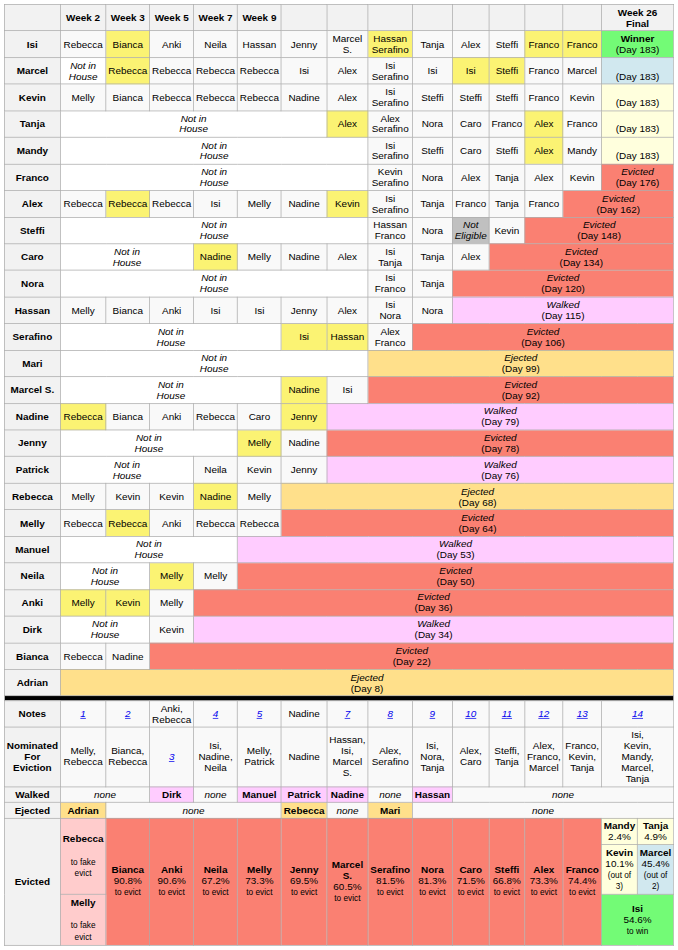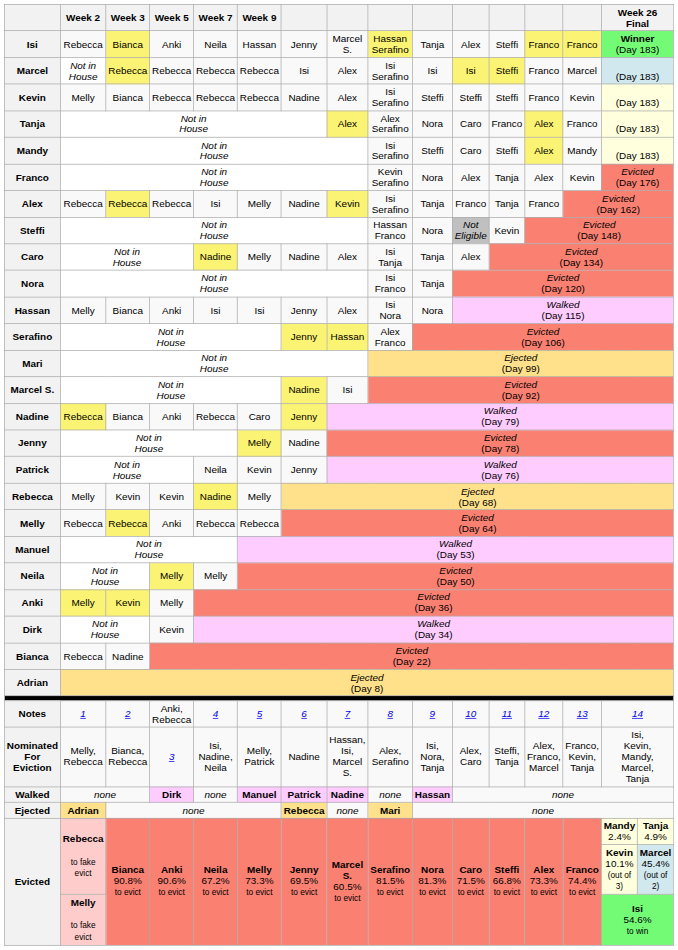 <table class="wikitable" style="text-align:center; font-size:85%; width:100%; line-height:15px;">
 <tr>
 <th style="width:5%"></th>
 <th style="width:5%">Week 2</th>
 <th style="width:5%">Week 3</th>
 <th style="width:5%">Week 5</th>
 <th style="width:5%">Week 7</th>
 <th style="width:5%">Week 9</th>
 <th style="width:5%"></th>
 <th style="width:5%"></th>
 <th style="width:5%"></th>
 <th style="width:5%"></th>
 <th style="width:5%"></th>
 <th style="width:5%"></th>
 <th style="width:5%"></th>
 <th style="width:5%"></th>
 <th colspan="2" style="width:10%">Week 26<br>Final</th>
 </tr>
 <tr>
 <th>Isi</th>
 <td>Rebecca</td>
 <td style="background:#FBF373">Bianca</td>
 <td>Anki</td>
 <td>Neila</td>
 <td>Hassan</td>
 <td>Jenny</td>
 <td>Marcel S.</td>
 <td style="background:#FBF373">Hassan<br>Serafino</td>
 <td>Tanja</td>
 <td>Alex</td>
 <td>Steffi</td>
 <td style="background:#FBF373">Franco</td>
 <td style="background:#FBF373">Franco</td>
 <td style="background:#73FB76" colspan="2"><strong>Winner</strong><br>(Day 183)</td>
 </tr>
 <tr>
 <th>Marcel</th>
 <td style="background:white"><em>Not in<br>House</em></td>
 <td style="background:#FBF373">Rebecca</td>
 <td>Rebecca</td>
 <td>Rebecca</td>
 <td>Rebecca</td>
 <td>Isi</td>
 <td>Alex</td>
 <td>Isi<br>Serafino</td>
 <td>Isi</td>
 <td style="background:#FBF373">Isi</td>
 <td style="background:#FBF373">Steffi</td>
 <td>Franco</td>
 <td>Marcel</td>
 <td style="background:#D1E8EF" colspan="2"><br>(Day 183)</td>
 </tr>
 <tr>
 <th>Kevin</th>
 <td>Melly</td>
 <td>Bianca</td>
 <td>Rebecca</td>
 <td>Rebecca</td>
 <td>Rebecca</td>
 <td>Nadine</td>
 <td>Alex</td>
 <td>Isi<br>Serafino</td>
 <td>Steffi</td>
 <td>Steffi</td>
 <td>Steffi</td>
 <td>Franco</td>
 <td>Kevin</td>
 <td style="background:#ffffdd;" colspan="2"><br>(Day 183)</td>
 </tr>
 <tr>
 <th>Tanja</th>
 <td colspan=6 style="background:white"><em>Not in<br>House</em></td>
 <td style="background:#FBF373">Alex</td>
 <td>Alex<br>Serafino</td>
 <td>Nora</td>
 <td>Caro</td>
 <td>Franco</td>
 <td style="background:#FBF373">Alex</td>
 <td>Franco</td>
 <td style="background:#ffffdd;" colspan="2"><br>(Day 183)</td>
 </tr>
 <tr>
 <th>Mandy</th>
 <td colspan=7 style="background:white"><em>Not in<br>House</em></td>
 <td>Isi<br>Serafino</td>
 <td>Steffi</td>
 <td>Caro</td>
 <td>Steffi</td>
 <td style="background:#FBF373">Alex</td>
 <td>Mandy</td>
 <td style="background:#ffffdd;" colspan="2"><br>(Day 183)</td>
 </tr>
 <tr>
 <th>Franco</th>
 <td colspan=7 style="background:white"><em>Not in<br>House</em></td>
 <td>Kevin<br>Serafino</td>
 <td>Nora</td>
 <td>Alex</td>
 <td>Tanja</td>
 <td>Alex</td>
 <td>Kevin</td>
 <td colspan="2" style="background:#FA8072"><em>Evicted</em><br>(Day 176)</td>
 </tr>
 <tr>
 <th>Alex</th>
 <td>Rebecca</td>
 <td style="background:#FBF373">Rebecca</td>
 <td>Rebecca</td>
 <td>Isi</td>
 <td>Melly</td>
 <td>Nadine</td>
 <td style="background:#FBF373">Kevin</td>
 <td>Isi<br>Serafino</td>
 <td>Tanja</td>
 <td>Franco</td>
 <td>Tanja</td>
 <td>Franco</td>
 <td colspan="3" style="background:#FA8072"><em>Evicted</em><br>(Day 162)</td>
 </tr>
 <tr>
 <th>Steffi</th>
 <td colspan=7 style="background:white"><em>Not in<br>House</em></td>
 <td>Hassan<br>Franco</td>
 <td>Nora</td>
 <td style="background:#C0C0C0"><em>Not<br>Eligible</em></td>
 <td>Kevin</td>
 <td colspan="4" style="background:#FA8072"><em>Evicted</em><br>(Day 148)</td>
 </tr>
 <tr>
 <th>Caro</th>
 <td colspan=3 style="background:white"><em>Not in<br>House</em></td>
 <td style="background:#FBF373">Nadine</td>
 <td>Melly</td>
 <td>Nadine</td>
 <td>Alex</td>
 <td>Isi<br>Tanja</td>
 <td>Tanja</td>
 <td>Alex</td>
 <td colspan="5" style="background:#FA8072"><em>Evicted</em><br>(Day 134)</td>
 </tr>
 <tr>
 <th>Nora</th>
 <td colspan=7 style="background:white"><em>Not in<br>House</em></td>
 <td>Isi<br>Franco</td>
 <td>Tanja</td>
 <td colspan="6" style="background:#FA8072"><em>Evicted</em><br>(Day 120)</td>
 </tr>
 <tr>
 <th>Hassan</th>
 <td>Melly</td>
 <td>Bianca</td>
 <td>Anki</td>
 <td>Isi</td>
 <td>Isi</td>
 <td>Jenny</td>
 <td>Alex</td>
 <td>Isi<br>Nora</td>
 <td>Nora</td>
 <td colspan="6" style="background:#FFCCFF"><em>Walked</em><br>(Day 115)</td>
 </tr>
 <tr>
 <th>Serafino</th>
 <td colspan=5 style="background:white"><em>Not in<br>House</em></td>
-<td style="background:#FBF373">Isi</td>
+<td style="background:#FBF373">Jenny</td>
 <td style="background:#FBF373">Hassan</td>
 <td>Alex<br>Franco</td>
 <td colspan="7" style="background:#FA8072"><em>Evicted</em><br>(Day 106)</td>
 </tr>
 <tr>
 <th>Mari</th>
 <td colspan=7 style="background:white"><em>Not in<br>House</em></td>
 <td colspan="8" style="background:#FFE08B"><em>Ejected</em><br>(Day 99)</td>
 </tr>
 <tr>
 <th>Marcel S.</th>
 <td colspan=5 style="background:white"><em>Not in<br>House</em></td>
 <td style="background:#FBF373">Nadine</td>
 <td>Isi</td>
 <td colspan="8" style="background:#FA8072"><em>Evicted</em><br>(Day 92)</td>
 </tr>
 <tr>
 <th>Nadine</th>
 <td style="background:#FBF373">Rebecca</td>
 <td>Bianca</td>
 <td>Anki</td>
 <td>Rebecca</td>
 <td>Caro</td>
 <td style="background:#FBF373">Jenny</td>
 <td colspan="9" style="background:#FFCCFF"><em>Walked</em><br>(Day 79)</td>
 </tr>
 <tr>
 <th>Jenny</th>
 <td colspan=4 style="background:white"><em>Not in<br>House</em></td>
 <td style="background:#FBF373">Melly</td>
 <td>Nadine</td>
 <td colspan="9" style="background:#FA8072"><em>Evicted</em><br>(Day 78)</td>
 </tr>
 <tr>
 <th>Patrick</th>
 <td colspan=3 style="background:white"><em>Not in<br>House</em></td>
 <td>Neila</td>
 <td>Kevin</td>
 <td>Jenny</td>
 <td colspan="9" style="background:#FFCCFF"><em>Walked</em><br>(Day 76)</td>
 </tr>
 <tr>
 <th>Rebecca</th>
 <td>Melly</td>
 <td>Kevin</td>
 <td>Kevin</td>
 <td style="background:#FBF373">Nadine</td>
 <td>Melly</td>
 <td colspan="10" style="background:#FFE08B"><em>Ejected</em><br>(Day 68)</td>
 </tr>
 <tr>
 <th>Melly</th>
 <td>Rebecca</td>
 <td style="background:#FBF373">Rebecca</td>
 <td>Anki</td>
 <td>Rebecca</td>
 <td>Rebecca</td>
 <td colspan="10" style="background:#FA8072"><em>Evicted</em><br>(Day 64)</td>
 </tr>
 <tr>
 <th>Manuel</th>
 <td colspan=4 style="background:white"><em>Not in<br>House</em></td>
 <td colspan="11" style="background:#FFCCFF"><em>Walked</em><br>(Day 53)</td>
 </tr>
 <tr>
 <th>Neila</th>
 <td colspan=2 style="background:white"><em>Not in<br>House</em></td>
 <td style="background:#FBF373">Melly</td>
 <td>Melly</td>
 <td colspan="11" style="background:#FA8072"><em>Evicted</em><br>(Day 50)</td>
 </tr>
 <tr>
 <th>Anki</th>
 <td style="background:#FBF373">Melly</td>
 <td style="background:#FBF373">Kevin</td>
 <td>Melly</td>
 <td colspan="12" style="background:#FA8072"><em>Evicted</em><br>(Day 36)</td>
 </tr>
 <tr>
 <th>Dirk</th>
 <td colspan="2" style="background:white"><em>Not in<br>House</em></td>
 <td>Kevin</td>
 <td style="background:#FFCCFF" colspan=12><em>Walked</em><br>(Day 34)</td>
 </tr>
 <tr>
 <th>Bianca</th>
 <td>Rebecca</td>
 <td>Nadine</td>
 <td colspan="13" style="background:#FA8072"><em>Evicted</em><br>(Day 22)</td>
 </tr>
 <tr>
 <th>Adrian</th>
 <td colspan="15" style="background:#FFE08B"><em>Ejected</em><br>(Day 8)</td>
 </tr>
 <tr>
 <th colspan="16" style="background:#000000"></th>
 </tr>
 <tr>
 <th>Notes</th>
 <td><em><a href='#'>1</a></em></td>
 <td><em><a href='#'>2</a></em></td>
 <td>Anki,<br>Rebecca</td>
 <td><em><a href='#'>4</a></em></td>
 <td><em><a href='#'>5</a></em></td>
-<td>Nadine</td>
+<td><em><a href='#'>6</a></em></td>
 <td><em><a href='#'>7</a></em></td>
 <td><em><a href='#'>8</a></em></td>
 <td><em><a href='#'>9</a></em></td>
 <td><em><a href='#'>10</a></em></td>
 <td><em><a href='#'>11</a></em></td>
 <td><em><a href='#'>12</a></em></td>
 <td><em><a href='#'>13</a></em></td>
 <td colspan=2><em><a href='#'>14</a></em></td>
 </tr>
 <tr>
 <th>Nominated<br>For Eviction</th>
 <td>Melly,<br>Rebecca</td>
 <td>Bianca,<br>Rebecca</td>
 <td><em><a href='#'>3</a></em></td>
 <td>Isi,<br>Nadine,<br>Neila</td>
 <td>Melly,<br>Patrick</td>
 <td>Nadine</td>
 <td>Hassan,<br>Isi,<br>Marcel S.</td>
 <td>Alex,<br>Serafino</td>
 <td>Isi,<br>Nora,<br>Tanja</td>
 <td>Alex,<br>Caro</td>
 <td>Steffi,<br>Tanja</td>
 <td>Alex,<br>Franco,<br>Marcel</td>
 <td>Franco,<br>Kevin,<br>Tanja</td>
 <td colspan=2>Isi,<br>Kevin,<br>Mandy,<br>Marcel,<br>Tanja</td>
 </tr>
 <tr>
 <th>Walked</th>
 <td colspan="2"><em>none</em></td>
 <td style="background:#FCF"><strong>Dirk</strong></td>
 <td><em>none</em></td>
 <td style="background:#FCF"><strong>Manuel</strong></td>
 <td style="background:#FCF"><strong>Patrick</strong></td>
 <td style="background:#FCF"><strong>Nadine</strong></td>
 <td><em>none</em></td>
 <td style="background:#FCF"><strong>Hassan</strong></td>
 <td colspan="6"><em>none</em></td>
 </tr>
 <tr>
 <th>Ejected</th>
 <td style="background:#FFE08B"><strong>Adrian</strong></td>
 <td colspan="4"><em>none</em></td>
 <td style="background:#FFE08B"><strong>Rebecca</strong></td>
 <td><em>none</em></td>
 <td style="background:#FFE08B"><strong>Mari</strong></td>
 <td colspan="7"><em>none</em></td>
 </tr>
 <tr>
 <th rowspan=3>Evicted</th>
 <td style="background:#FCC" rowspan=2><strong>Rebecca</strong><br><small><br>to fake evict</small></td>
 <td style="background:#FA8072" rowspan=3><strong>Bianca</strong><br>90.8%<br><small>to evict</small></td>
 <td style="background:#FA8072" rowspan=3><strong>Anki</strong><br>90.6%<br><small>to evict</small></td>
 <td style="background:#FA8072" rowspan=3><strong>Neila</strong><br>67.2%<br><small>to evict</small></td>
 <td style="background:#FA8072" rowspan=3><strong>Melly</strong><br>73.3%<br><small>to evict</small></td>
 <td style="background:#FA8072" rowspan=3><strong>Jenny</strong><br>69.5%<br><small>to evict</small></td>
 <td style="background:#FA8072" rowspan=3><strong>Marcel S.</strong><br>60.5%<br><small>to evict</small></td>
 <td style="background:#FA8072" rowspan=3><strong>Serafino</strong><br>81.5%<br><small>to evict</small></td>
 <td style="background:#FA8072" rowspan=3><strong>Nora</strong><br>81.3%<br><small>to evict</small></td>
 <td style="background:#FA8072" rowspan=3><strong>Caro</strong><br>71.5%<br><small>to evict</small></td>
 <td style="background:#FA8072" rowspan=3><strong>Steffi</strong><br>66.8%<br><small>to evict</small></td>
 <td style="background:#FA8072" rowspan=3><strong>Alex</strong><br>73.3%<br><small>to evict</small></td>
 <td style="background:#FA8072" rowspan=3><strong>Franco</strong><br>74.4%<br><small>to evict</small></td>
 <td style="background:#ffffdd;"><strong>Mandy</strong><br>2.4%<br><small></small></td>
 <td style="background:#ffffdd;"><strong>Tanja</strong><br>4.9%<br><small></small></td>
 </tr>
 <tr>
 <td style="background:#ffffdd;"><strong>Kevin</strong><br>10.1%<br><small>(out of 3)</small></td>
 <td style="background:#D1E8EF"><strong>Marcel</strong><br>45.4%<br><small>(out of 2)</small></td>
 </tr>
 <tr>
 <td style="background:#FCC"><strong>Melly</strong><br><small><br>to fake evict</small></td>
 <td colspan=2 style="background:#73FB76"><strong>Isi</strong><br>54.6%<br><small>to win</small></td>
 </tr>
 </table>
